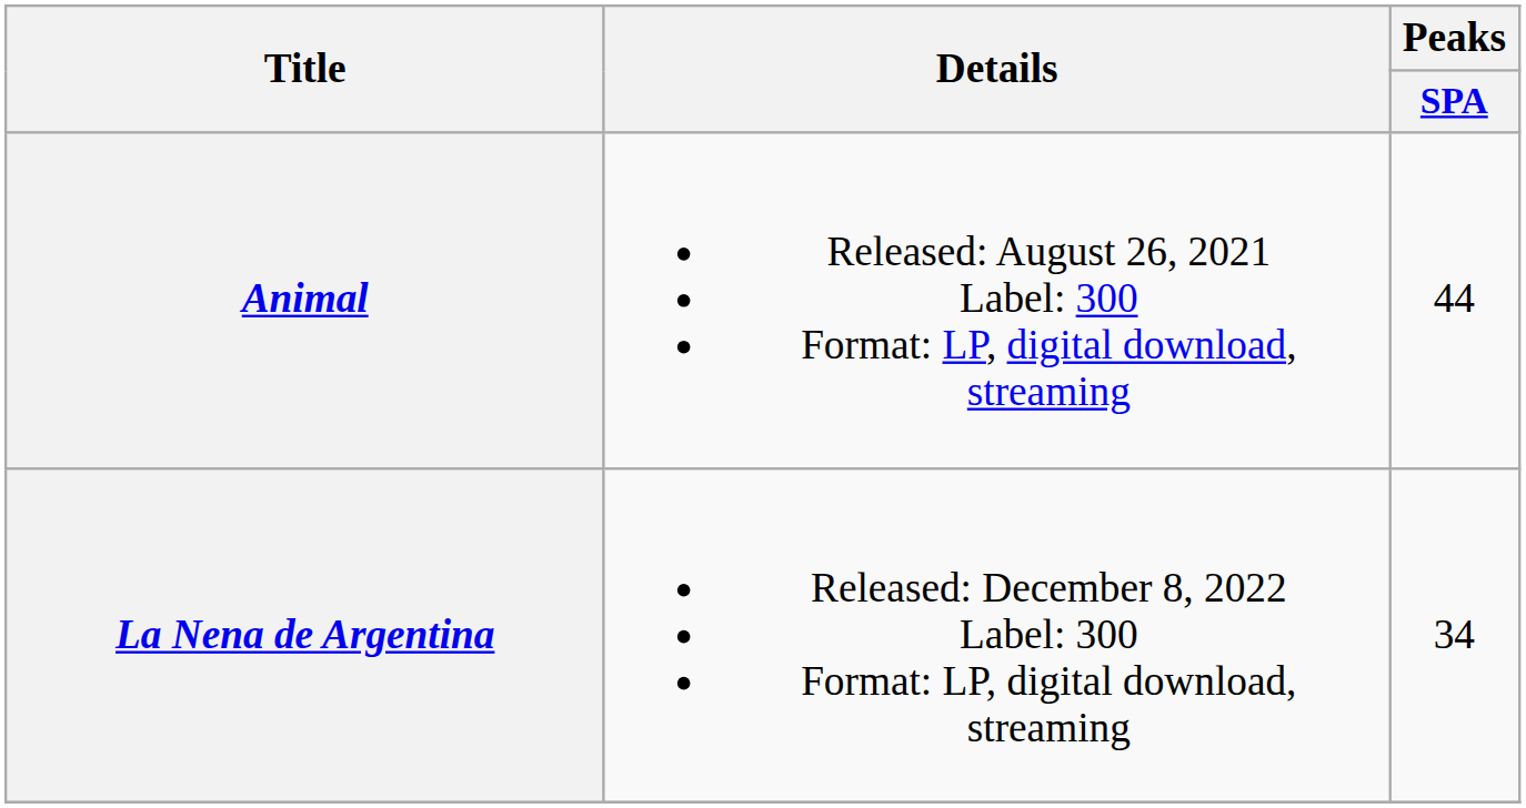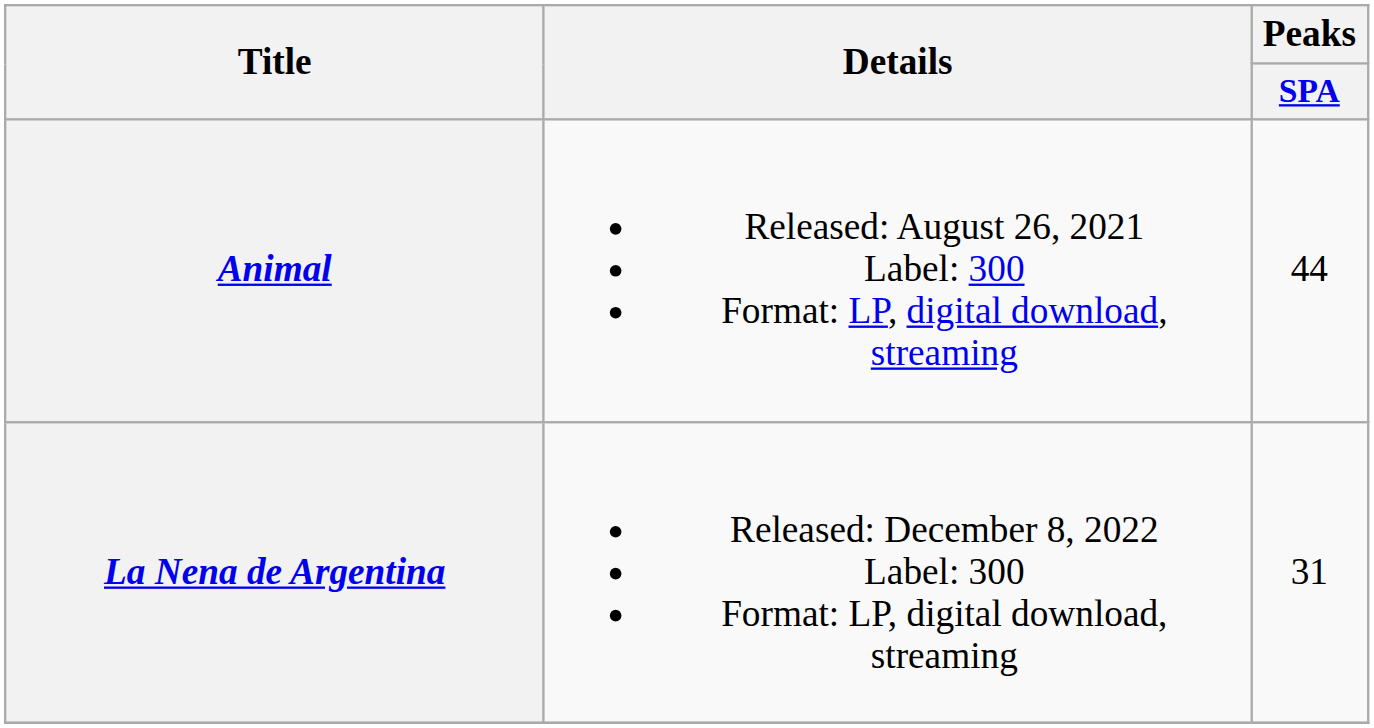 <table class="wikitable plainrowheaders" style="text-align:center;">
 <tr>
 <th scope="col" rowspan="2" style="width:14em;">Title</th>
 <th scope="col" rowspan="2" style="width:18.5em;">Details</th>
 <th scope="col" colspan="1">Peaks</th>
 </tr>
 <tr>
 <th scope="col" style="width:3em;font-size:90%;"><a href='#'>SPA</a><br></th>
 </tr>
 <tr>
 <th scope="row"><em><a href='#'>Animal</a></em></th>
 <td><br><ul><li>Released: August 26, 2021</li><li>Label: <a href='#'>300</a></li><li>Format:  <a href='#'>LP</a>, <a href='#'>digital download</a>, <a href='#'>streaming</a></li></ul></td>
 <td>44</td>
 </tr>
 <tr>
 <th scope="row"><em><a href='#'>La Nena de Argentina</a></em></th>
 <td><br><ul><li>Released: December 8, 2022</li><li>Label: 300</li><li>Format: LP, digital download, streaming</li></ul></td>
-<td>34</td>
+<td>31</td>
 </tr>
 <tr>
 </tr>
 </table>
